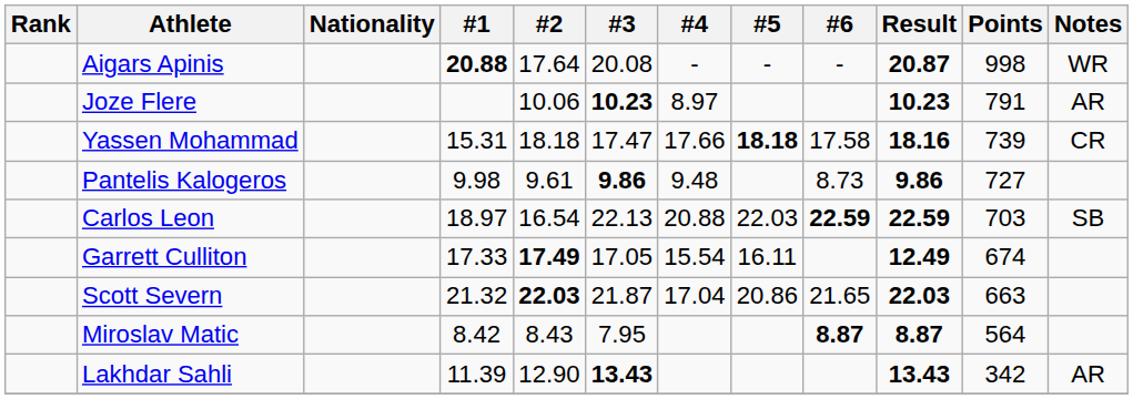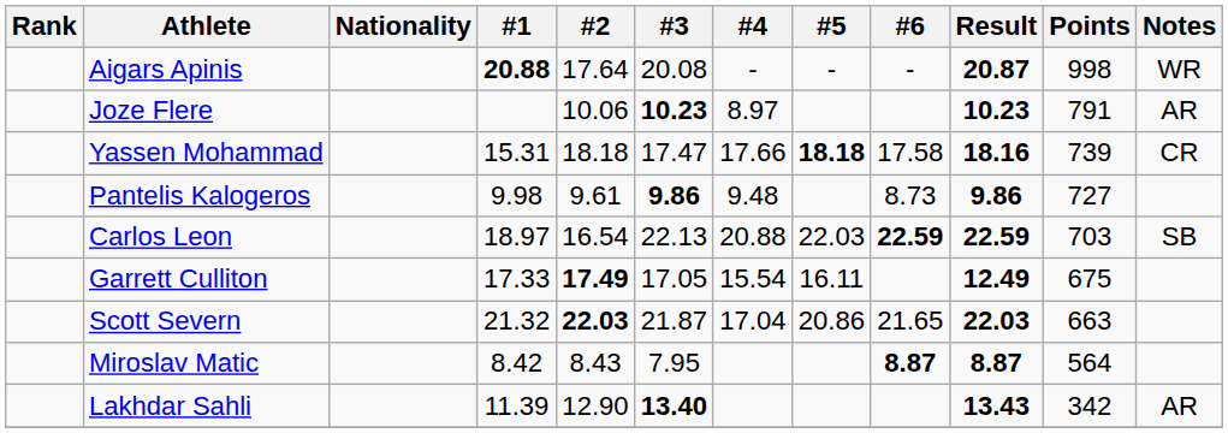 <table class="wikitable sortable" style="text-align:center">
 <tr>
 <th>Rank</th>
 <th>Athlete</th>
 <th>Nationality</th>
 <th>#1</th>
 <th>#2</th>
 <th>#3</th>
 <th>#4</th>
 <th>#5</th>
 <th>#6</th>
 <th>Result</th>
 <th>Points</th>
 <th>Notes</th>
 </tr>
 <tr>
 <td></td>
 <td align=left><a href='#'>Aigars Apinis</a></td>
 <td align=left></td>
 <td><strong>20.88</strong></td>
 <td>17.64</td>
 <td>20.08</td>
 <td>-</td>
 <td>-</td>
 <td>-</td>
 <td><strong>20.87</strong></td>
 <td>998</td>
 <td>WR</td>
 </tr>
 <tr>
 <td></td>
 <td align=left><a href='#'>Joze Flere</a></td>
 <td align=left></td>
 <td></td>
 <td>10.06</td>
 <td><strong>10.23</strong></td>
 <td>8.97</td>
 <td></td>
 <td></td>
 <td><strong>10.23</strong></td>
 <td>791</td>
 <td>AR</td>
 </tr>
 <tr>
 <td></td>
 <td align=left><a href='#'>Yassen Mohammad</a></td>
 <td align=left></td>
 <td>15.31</td>
 <td>18.18</td>
 <td>17.47</td>
 <td>17.66</td>
 <td><strong>18.18</strong></td>
 <td>17.58</td>
 <td><strong>18.16</strong></td>
 <td>739</td>
 <td>CR</td>
 </tr>
 <tr>
 <td></td>
 <td align=left><a href='#'>Pantelis Kalogeros</a></td>
 <td align=left></td>
 <td>9.98</td>
 <td>9.61</td>
 <td><strong>9.86</strong></td>
 <td>9.48</td>
 <td></td>
 <td>8.73</td>
 <td><strong>9.86</strong></td>
 <td>727</td>
 <td></td>
 </tr>
 <tr>
 <td></td>
 <td align=left><a href='#'>Carlos Leon</a></td>
 <td align=left></td>
 <td>18.97</td>
 <td>16.54</td>
 <td>22.13</td>
 <td>20.88</td>
 <td>22.03</td>
 <td><strong>22.59</strong></td>
 <td><strong>22.59</strong></td>
 <td>703</td>
 <td>SB</td>
 </tr>
 <tr>
 <td></td>
 <td align=left><a href='#'>Garrett Culliton</a></td>
 <td align=left></td>
 <td>17.33</td>
 <td><strong>17.49</strong></td>
 <td>17.05</td>
 <td>15.54</td>
 <td>16.11</td>
 <td></td>
 <td><strong>12.49</strong></td>
-<td>674</td>
+<td>675</td>
 <td></td>
 </tr>
 <tr>
 <td></td>
 <td align=left><a href='#'>Scott Severn</a></td>
 <td align=left></td>
 <td>21.32</td>
 <td><strong>22.03</strong></td>
 <td>21.87</td>
 <td>17.04</td>
 <td>20.86</td>
 <td>21.65</td>
 <td><strong>22.03</strong></td>
 <td>663</td>
 <td></td>
 </tr>
 <tr>
 <td></td>
 <td align=left><a href='#'>Miroslav Matic</a></td>
 <td align=left></td>
 <td>8.42</td>
 <td>8.43</td>
 <td>7.95</td>
 <td></td>
 <td></td>
 <td><strong>8.87</strong></td>
 <td><strong>8.87</strong></td>
 <td>564</td>
 <td></td>
 </tr>
 <tr>
 <td></td>
 <td align=left><a href='#'>Lakhdar Sahli</a></td>
 <td align=left></td>
 <td>11.39</td>
 <td>12.90</td>
-<td><strong>13.43</strong></td>
+<td><strong>13.40</strong></td>
 <td></td>
 <td></td>
 <td></td>
 <td><strong>13.43</strong></td>
 <td>342</td>
 <td>AR</td>
 </tr>
 <tr>
 </tr>
 </table>
